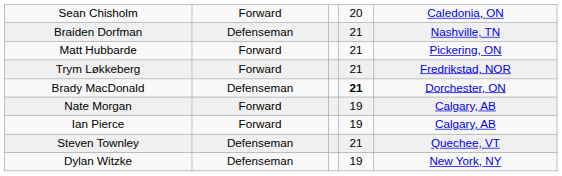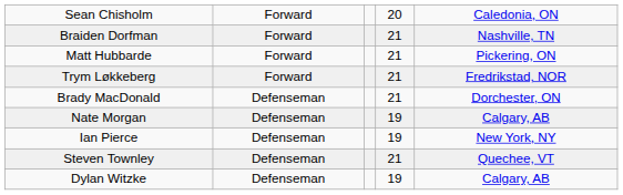 <table class="wikitable" width="60%">
 <tr align="center" bgcolor="">
 <td>Sean Chisholm</td>
 <td>Forward</td>
 <td></td>
 <td>20</td>
 <td><a href='#'>Caledonia, ON</a></td>
 </tr>
 <tr align="center" bgcolor="f0f0f0">
 <td>Braiden Dorfman</td>
-<td>Defenseman</td>
+<td>Forward</td>
 <td></td>
 <td>21</td>
 <td><a href='#'>Nashville, TN</a></td>
 </tr>
 <tr align="center" bgcolor="">
 <td>Matt Hubbarde</td>
 <td>Forward</td>
 <td></td>
 <td>21</td>
 <td><a href='#'>Pickering, ON</a></td>
 </tr>
 <tr align="center" bgcolor="f0f0f0">
 <td>Trym Løkkeberg</td>
 <td>Forward</td>
 <td></td>
 <td>21</td>
 <td><a href='#'>Fredrikstad, NOR</a></td>
 </tr>
 <tr align="center" bgcolor="">
 <td>Brady MacDonald</td>
 <td>Defenseman</td>
 <td></td>
-<td><strong>21</strong></td>
+<td>21</td>
 <td><a href='#'>Dorchester, ON</a></td>
 </tr>
 <tr align="center" bgcolor="f0f0f0">
 <td>Nate Morgan</td>
-<td>Forward</td>
+<td>Defenseman</td>
 <td></td>
 <td>19</td>
 <td><a href='#'>Calgary, AB</a></td>
 </tr>
 <tr align="center" bgcolor="">
 <td>Ian Pierce</td>
-<td>Forward</td>
+<td>Defenseman</td>
 <td></td>
 <td>19</td>
-<td><a href='#'>Calgary, AB</a></td>
+<td><a href='#'>New York, NY</a></td>
 </tr>
 <tr align="center" bgcolor="f0f0f0">
 <td>Steven Townley</td>
 <td>Defenseman</td>
 <td></td>
 <td>21</td>
 <td><a href='#'>Quechee, VT</a></td>
 </tr>
 <tr align="center" bgcolor="">
 <td>Dylan Witzke</td>
 <td>Defenseman</td>
 <td></td>
 <td>19</td>
-<td><a href='#'>New York, NY</a></td>
+<td><a href='#'>Calgary, AB</a></td>
 </tr>
 </table>
